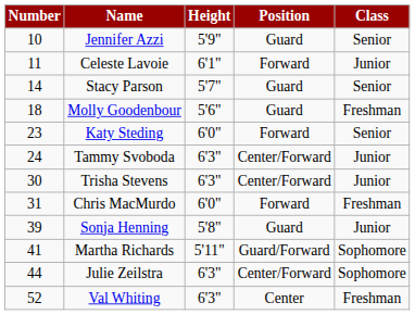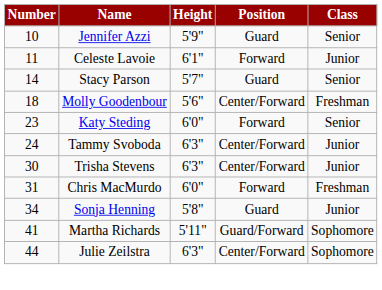 <table class="wikitable">
 <tr>
 <th style="background:#990000;color:#FFFFFF;">Number</th>
 <th style="background:#990000;color:#FFFFFF;">Name</th>
 <th style="background:#990000;color:#FFFFFF;">Height</th>
 <th style="background:#990000;color:#FFFFFF;">Position</th>
 <th style="background:#990000;color:#FFFFFF;">Class</th>
 </tr>
 <tr align="center">
 <td>10</td>
 <td><a href='#'>Jennifer Azzi</a></td>
 <td>5'9"</td>
 <td>Guard</td>
 <td>Senior</td>
 </tr>
 <tr align="center">
 <td>11</td>
 <td>Celeste Lavoie</td>
 <td>6'1"</td>
 <td>Forward</td>
 <td>Junior</td>
 </tr>
 <tr align="center">
 <td>14</td>
 <td>Stacy Parson</td>
 <td>5'7"</td>
 <td>Guard</td>
 <td>Senior</td>
 </tr>
 <tr align="center">
 <td>18</td>
 <td><a href='#'>Molly Goodenbour</a></td>
 <td>5'6"</td>
-<td>Guard</td>
+<td>Center/Forward</td>
 <td>Freshman</td>
 </tr>
 <tr align="center">
 <td>23</td>
 <td><a href='#'>Katy Steding</a></td>
 <td>6'0"</td>
 <td>Forward</td>
 <td>Senior</td>
 </tr>
 <tr align="center">
 <td>24</td>
 <td>Tammy Svoboda</td>
 <td>6'3"</td>
 <td>Center/Forward</td>
 <td>Junior</td>
 </tr>
 <tr align="center">
 <td>30</td>
 <td>Trisha Stevens</td>
 <td>6'3"</td>
 <td>Center/Forward</td>
 <td>Junior</td>
 </tr>
 <tr align="center">
 <td>31</td>
 <td>Chris MacMurdo</td>
 <td>6'0"</td>
 <td>Forward</td>
 <td>Freshman</td>
 </tr>
 <tr align="center">
-<td>39</td>
+<td>34</td>
 <td><a href='#'>Sonja Henning</a></td>
 <td>5'8"</td>
 <td>Guard</td>
 <td>Junior</td>
 </tr>
 <tr align="center">
 <td>41</td>
 <td>Martha Richards</td>
 <td>5'11"</td>
 <td>Guard/Forward</td>
 <td>Sophomore</td>
 </tr>
 <tr align="center">
 <td>44</td>
 <td>Julie Zeilstra</td>
 <td>6'3"</td>
 <td>Center/Forward</td>
 <td>Sophomore</td>
 </tr>
-<tr align="center">
-<td>52</td>
-<td><a href='#'>Val Whiting</a></td>
-<td>6'3"</td>
-<td>Center</td>
-<td>Freshman</td>
-</tr>
 </table>
